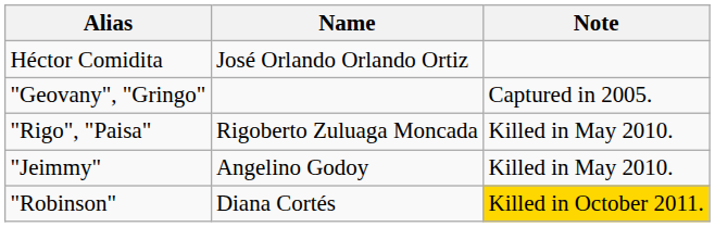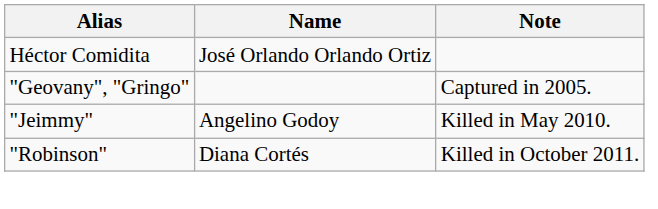 <table class="wikitable">
 <tr>
 <th>Alias</th>
 <th>Name</th>
 <th>Note</th>
 </tr>
 <tr>
 <td>Héctor Comidita</td>
 <td>José Orlando Orlando Ortiz</td>
 <td></td>
 </tr>
 <tr>
 <td>"Geovany", "Gringo"</td>
 <td></td>
 <td>Captured in 2005.</td>
 </tr>
 <tr>
-<td>"Rigo", "Paisa"</td>
-<td>Rigoberto Zuluaga Moncada</td>
-<td>Killed in May 2010.</td>
-</tr>
-<tr>
 <td>"Jeimmy"</td>
 <td>Angelino Godoy</td>
 <td>Killed in May 2010.</td>
 </tr>
 <tr>
 <td>"Robinson"</td>
 <td>Diana Cortés</td>
-<td style="background: gold;">Killed in October 2011.</td>
+<td>Killed in October 2011.</td>
 </tr>
 </table>
